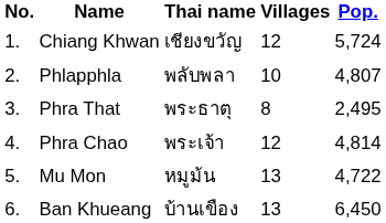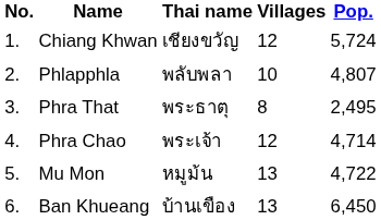 <table>
 <tr>
 <th>No.</th>
 <th>Name</th>
 <th>Thai name</th>
 <th>Villages</th>
 <th><a href='#'>Pop.</a></th>
 </tr>
 <tr>
 <td>1.</td>
 <td>Chiang Khwan</td>
 <td>เชียงขวัญ</td>
 <td>12</td>
 <td>5,724</td>
 <td></td>
 </tr>
 <tr>
 <td>2.</td>
 <td>Phlapphla</td>
 <td>พลับพลา</td>
 <td>10</td>
 <td>4,807</td>
 <td></td>
 </tr>
 <tr>
 <td>3.</td>
 <td>Phra That</td>
 <td>พระธาตุ</td>
 <td>8</td>
 <td>2,495</td>
 <td></td>
 </tr>
 <tr>
 <td>4.</td>
 <td>Phra Chao</td>
 <td>พระเจ้า</td>
 <td>12</td>
-<td>4,814</td>
+<td>4,714</td>
 <td></td>
 </tr>
 <tr>
 <td>5.</td>
 <td>Mu Mon</td>
 <td>หมูม้น</td>
 <td>13</td>
 <td>4,722</td>
 <td></td>
 </tr>
 <tr>
 <td>6.</td>
 <td>Ban Khueang</td>
 <td>บ้านเขือง</td>
 <td>13</td>
 <td>6,450</td>
 <td></td>
 </tr>
 </table>
